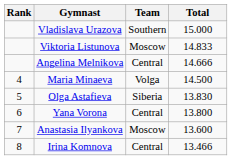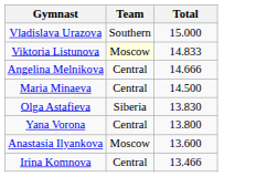 <table class="wikitable" style="text-align:center">
 <tr>
-<th>Rank</th>
 <th>Gymnast</th>
 <th>Team</th>
 <th style="width:5em">Total</th>
 </tr>
 <tr>
-<td></td>
 <td><a href='#'>Vladislava Urazova</a></td>
 <td>Southern</td>
 <td>15.000</td>
 </tr>
 <tr>
-<td></td>
 <td><a href='#'>Viktoria Listunova</a></td>
-<td>Moscow</td>
+<td style="background: lightyellow;">Moscow</td>
 <td>14.833</td>
 </tr>
 <tr>
-<td></td>
 <td><a href='#'>Angelina Melnikova</a></td>
 <td>Central</td>
 <td>14.666</td>
 </tr>
 <tr>
-<td>4</td>
 <td><a href='#'>Maria Minaeva</a></td>
-<td>Volga</td>
+<td>Central</td>
 <td>14.500</td>
 </tr>
 <tr>
-<td>5</td>
 <td><a href='#'>Olga Astafieva</a></td>
 <td>Siberia</td>
 <td>13.830</td>
 </tr>
 <tr>
-<td>6</td>
 <td><a href='#'>Yana Vorona</a></td>
 <td>Central</td>
 <td>13.800</td>
 </tr>
 <tr>
-<td>7</td>
 <td><a href='#'>Anastasia Ilyankova</a></td>
 <td>Moscow</td>
 <td>13.600</td>
 </tr>
 <tr>
-<td>8</td>
 <td><a href='#'>Irina Komnova</a></td>
 <td>Central</td>
 <td>13.466</td>
 </tr>
 </table>
